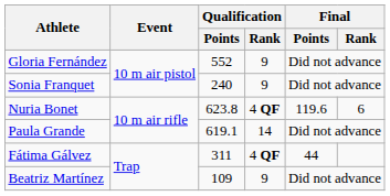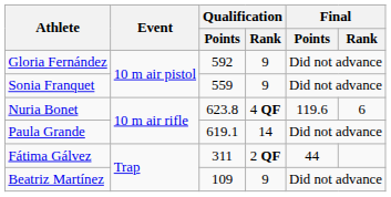 <table class="wikitable" style="font-size:90%">
 <tr>
 <th rowspan="2">Athlete</th>
 <th rowspan="2">Event</th>
 <th colspan=2>Qualification</th>
 <th colspan=2>Final</th>
 </tr>
 <tr style="font-size:95%">
 <th>Points</th>
 <th>Rank</th>
 <th>Points</th>
 <th>Rank</th>
 </tr>
 <tr align=center>
 <td align=left><a href='#'>Gloria Fernández</a></td>
 <td align=left rowspan=2><a href='#'>10 m air pistol</a></td>
-<td>552</td>
+<td>592</td>
 <td>9</td>
 <td colspan=2>Did not advance</td>
 </tr>
 <tr align=center>
 <td align=left><a href='#'>Sonia Franquet</a></td>
-<td>240</td>
+<td>559</td>
 <td>9</td>
 <td colspan=2>Did not advance</td>
 </tr>
 <tr align=center>
 <td align=left><a href='#'>Nuria Bonet</a></td>
 <td align=left rowspan=2><a href='#'>10 m air rifle</a></td>
 <td>623.8</td>
 <td>4 <strong>QF</strong></td>
 <td>119.6</td>
 <td>6</td>
 </tr>
 <tr align=center>
 <td align=left><a href='#'>Paula Grande</a></td>
 <td>619.1</td>
 <td>14</td>
 <td colspan=2>Did not advance</td>
 </tr>
 <tr align=center>
 <td align=left><a href='#'>Fátima Gálvez</a></td>
 <td align=left rowspan=2><a href='#'>Trap</a></td>
 <td>311</td>
-<td>4 <strong>QF</strong></td>
+<td>2 <strong>QF</strong></td>
 <td>44</td>
 <td></td>
 </tr>
 <tr align=center>
 <td align=left><a href='#'>Beatriz Martínez</a></td>
 <td>109</td>
 <td>9</td>
 <td colspan=2>Did not advance</td>
 </tr>
 </table>
